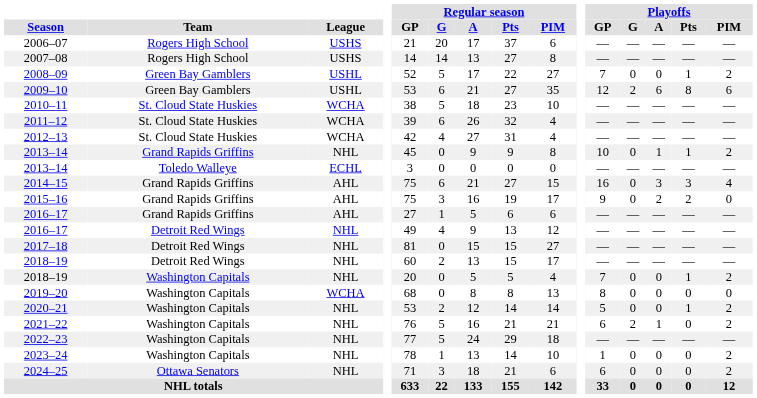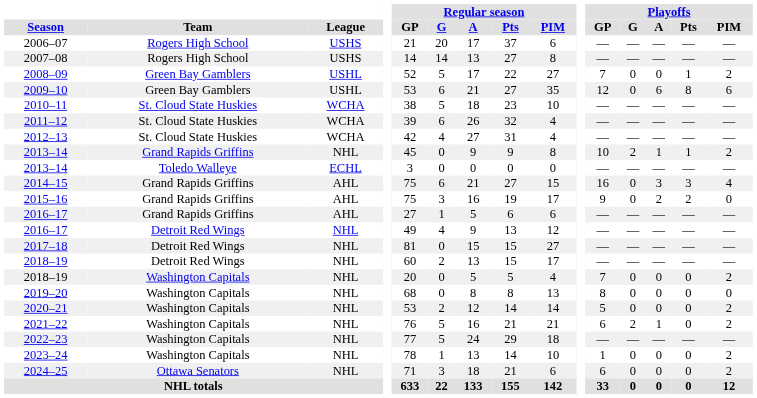 <table border="0" cellpadding="1" cellspacing="0" style="text-align:center; width:60em">
 <tr bgcolor="#e0e0e0">
 <th colspan="3" bgcolor="#ffffff"> </th>
 <th rowspan="99" bgcolor="#ffffff"> </th>
 <th colspan="5"><a href='#'>Regular season</a></th>
 <th rowspan="99" bgcolor="#ffffff"> </th>
 <th colspan="5"><a href='#'>Playoffs</a></th>
 </tr>
 <tr bgcolor="#e0e0e0">
 <th><a href='#'>Season</a></th>
 <th>Team</th>
 <th>League</th>
 <th>GP</th>
 <th><a href='#'>G</a></th>
 <th><a href='#'>A</a></th>
 <th><a href='#'>Pts</a></th>
 <th><a href='#'>PIM</a></th>
 <th>GP</th>
 <th>G</th>
 <th>A</th>
 <th>Pts</th>
 <th>PIM</th>
 </tr>
 <tr ALIGN="center">
 <td>2006–07</td>
 <td><a href='#'>Rogers High School</a></td>
 <td><a href='#'>USHS</a></td>
 <td>21</td>
 <td>20</td>
 <td>17</td>
 <td>37</td>
 <td>6</td>
 <td>—</td>
 <td>—</td>
 <td>—</td>
 <td>—</td>
 <td>—</td>
 </tr>
 <tr ALIGN="center" bgcolor="#f0f0f0">
 <td>2007–08</td>
 <td>Rogers High School</td>
 <td>USHS</td>
 <td>14</td>
 <td>14</td>
 <td>13</td>
 <td>27</td>
 <td>8</td>
 <td>—</td>
 <td>—</td>
 <td>—</td>
 <td>—</td>
 <td>—</td>
 </tr>
 <tr ALIGN="center">
 <td><a href='#'>2008–09</a></td>
 <td><a href='#'>Green Bay Gamblers</a></td>
 <td><a href='#'>USHL</a></td>
 <td>52</td>
 <td>5</td>
 <td>17</td>
 <td>22</td>
 <td>27</td>
 <td>7</td>
 <td>0</td>
 <td>0</td>
 <td>1</td>
 <td>2</td>
 </tr>
 <tr ALIGN="center" bgcolor="#f0f0f0">
 <td><a href='#'>2009–10</a></td>
 <td>Green Bay Gamblers</td>
 <td>USHL</td>
 <td>53</td>
 <td>6</td>
 <td>21</td>
 <td>27</td>
 <td>35</td>
 <td>12</td>
-<td>2</td>
+<td>0</td>
 <td>6</td>
 <td>8</td>
 <td>6</td>
 </tr>
 <tr ALIGN="center">
 <td><a href='#'>2010–11</a></td>
 <td><a href='#'>St. Cloud State Huskies</a></td>
 <td><a href='#'>WCHA</a></td>
 <td>38</td>
 <td>5</td>
 <td>18</td>
 <td>23</td>
 <td>10</td>
 <td>—</td>
 <td>—</td>
 <td>—</td>
 <td>—</td>
 <td>—</td>
 </tr>
 <tr ALIGN="center" bgcolor="#f0f0f0">
 <td><a href='#'>2011–12</a></td>
 <td>St. Cloud State Huskies</td>
 <td>WCHA</td>
 <td>39</td>
 <td>6</td>
 <td>26</td>
 <td>32</td>
 <td>4</td>
 <td>—</td>
 <td>—</td>
 <td>—</td>
 <td>—</td>
 <td>—</td>
 </tr>
 <tr ALIGN="center">
 <td><a href='#'>2012–13</a></td>
 <td>St. Cloud State Huskies</td>
 <td>WCHA</td>
 <td>42</td>
 <td>4</td>
 <td>27</td>
 <td>31</td>
 <td>4</td>
 <td>—</td>
 <td>—</td>
 <td>—</td>
 <td>—</td>
 <td>—</td>
 </tr>
 <tr ALIGN="center"  bgcolor="#f0f0f0">
 <td><a href='#'>2013–14</a></td>
 <td><a href='#'>Grand Rapids Griffins</a></td>
 <td>NHL</td>
 <td>45</td>
 <td>0</td>
 <td>9</td>
 <td>9</td>
 <td>8</td>
 <td>10</td>
-<td>0</td>
+<td>2</td>
 <td>1</td>
 <td>1</td>
 <td>2</td>
 </tr>
 <tr ALIGN="center">
 <td><a href='#'>2013–14</a></td>
 <td><a href='#'>Toledo Walleye</a></td>
 <td><a href='#'>ECHL</a></td>
 <td>3</td>
 <td>0</td>
 <td>0</td>
 <td>0</td>
 <td>0</td>
 <td>—</td>
 <td>—</td>
 <td>—</td>
 <td>—</td>
 <td>—</td>
 </tr>
 <tr ALIGN="center"  bgcolor="#f0f0f0">
 <td><a href='#'>2014–15</a></td>
 <td>Grand Rapids Griffins</td>
 <td>AHL</td>
 <td>75</td>
 <td>6</td>
 <td>21</td>
 <td>27</td>
 <td>15</td>
 <td>16</td>
 <td>0</td>
 <td>3</td>
 <td>3</td>
 <td>4</td>
 </tr>
 <tr ALIGN="center">
 <td><a href='#'>2015–16</a></td>
 <td>Grand Rapids Griffins</td>
 <td>AHL</td>
 <td>75</td>
 <td>3</td>
 <td>16</td>
 <td>19</td>
 <td>17</td>
 <td>9</td>
 <td>0</td>
 <td>2</td>
 <td>2</td>
 <td>0</td>
 </tr>
 <tr ALIGN="center" bgcolor="#f0f0f0">
 <td><a href='#'>2016–17</a></td>
 <td>Grand Rapids Griffins</td>
 <td>AHL</td>
 <td>27</td>
 <td>1</td>
 <td>5</td>
 <td>6</td>
 <td>6</td>
 <td>—</td>
 <td>—</td>
 <td>—</td>
 <td>—</td>
 <td>—</td>
 </tr>
 <tr ALIGN="center">
 <td><a href='#'>2016–17</a></td>
 <td><a href='#'>Detroit Red Wings</a></td>
 <td><a href='#'>NHL</a></td>
 <td>49</td>
 <td>4</td>
 <td>9</td>
 <td>13</td>
 <td>12</td>
 <td>—</td>
 <td>—</td>
 <td>—</td>
 <td>—</td>
 <td>—</td>
 </tr>
 <tr ALIGN="center" bgcolor="#f0f0f0">
 <td><a href='#'>2017–18</a></td>
 <td>Detroit Red Wings</td>
 <td>NHL</td>
 <td>81</td>
 <td>0</td>
 <td>15</td>
 <td>15</td>
 <td>27</td>
 <td>—</td>
 <td>—</td>
 <td>—</td>
 <td>—</td>
 <td>—</td>
 </tr>
 <tr ALIGN="center">
 <td><a href='#'>2018–19</a></td>
 <td>Detroit Red Wings</td>
 <td>NHL</td>
 <td>60</td>
 <td>2</td>
 <td>13</td>
 <td>15</td>
 <td>17</td>
 <td>—</td>
 <td>—</td>
 <td>—</td>
 <td>—</td>
 <td>—</td>
 </tr>
 <tr ALIGN="center" bgcolor="#f0f0f0">
 <td>2018–19</td>
 <td><a href='#'>Washington Capitals</a></td>
 <td>NHL</td>
 <td>20</td>
 <td>0</td>
 <td>5</td>
 <td>5</td>
 <td>4</td>
 <td>7</td>
 <td>0</td>
 <td>0</td>
-<td>1</td>
+<td>0</td>
 <td>2</td>
 </tr>
 <tr ALIGN="center">
 <td><a href='#'>2019–20</a></td>
 <td>Washington Capitals</td>
-<td><a href='#'>WCHA</a></td>
+<td>NHL</td>
 <td>68</td>
 <td>0</td>
 <td>8</td>
 <td>8</td>
 <td>13</td>
 <td>8</td>
 <td>0</td>
 <td>0</td>
 <td>0</td>
 <td>0</td>
 </tr>
 <tr ALIGN="center" bgcolor="#f0f0f0">
 <td><a href='#'>2020–21</a></td>
 <td>Washington Capitals</td>
 <td>NHL</td>
 <td>53</td>
 <td>2</td>
 <td>12</td>
 <td>14</td>
 <td>14</td>
 <td>5</td>
 <td>0</td>
 <td>0</td>
-<td>1</td>
+<td>0</td>
 <td>2</td>
 </tr>
 <tr ALIGN="center">
 <td><a href='#'>2021–22</a></td>
 <td>Washington Capitals</td>
 <td>NHL</td>
 <td>76</td>
 <td>5</td>
 <td>16</td>
 <td>21</td>
 <td>21</td>
 <td>6</td>
 <td>2</td>
 <td>1</td>
 <td>0</td>
 <td>2</td>
 </tr>
 <tr ALIGN="center" bgcolor="#f0f0f0">
 <td><a href='#'>2022–23</a></td>
 <td>Washington Capitals</td>
 <td>NHL</td>
 <td>77</td>
 <td>5</td>
 <td>24</td>
 <td>29</td>
 <td>18</td>
 <td>—</td>
 <td>—</td>
 <td>—</td>
 <td>—</td>
 <td>—</td>
 </tr>
 <tr ALIGN="center">
 <td><a href='#'>2023–24</a></td>
 <td>Washington Capitals</td>
 <td>NHL</td>
 <td>78</td>
 <td>1</td>
 <td>13</td>
 <td>14</td>
 <td>10</td>
 <td>1</td>
 <td>0</td>
 <td>0</td>
 <td>0</td>
 <td>2</td>
 </tr>
 <tr ALIGN="center" bgcolor="#f0f0f0">
 <td><a href='#'>2024–25</a></td>
 <td><a href='#'>Ottawa Senators</a></td>
 <td>NHL</td>
 <td>71</td>
 <td>3</td>
 <td>18</td>
 <td>21</td>
 <td>6</td>
 <td>6</td>
 <td>0</td>
 <td>0</td>
 <td>0</td>
 <td>2</td>
 </tr>
 <tr style="background:#e0e0e0;">
 <th colspan="3">NHL totals</th>
 <th>633</th>
 <th>22</th>
 <th>133</th>
 <th>155</th>
 <th>142</th>
 <th>33</th>
 <th>0</th>
 <th>0</th>
 <th>0</th>
 <th>12</th>
 </tr>
 </table>
